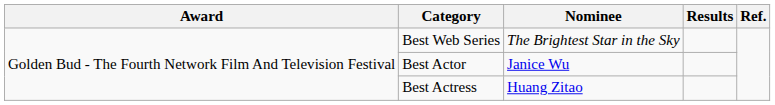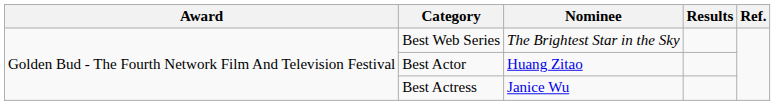 <table class="wikitable">
 <tr>
 <th>Award</th>
 <th>Category</th>
 <th>Nominee</th>
 <th>Results</th>
 <th>Ref.</th>
 </tr>
 <tr>
 <td rowspan=3>Golden Bud - The Fourth Network Film And Television Festival</td>
 <td>Best Web Series</td>
 <td><em>The Brightest Star in the Sky</em></td>
 <td></td>
 <td rowspan=3></td>
 </tr>
 <tr>
 <td>Best Actor</td>
-<td><a href='#'>Janice Wu</a></td>
+<td><a href='#'>Huang Zitao</a></td>
 <td></td>
 </tr>
 <tr>
 <td>Best Actress</td>
-<td><a href='#'>Huang Zitao</a></td>
+<td><a href='#'>Janice Wu</a></td>
 <td></td>
 </tr>
 </table>
